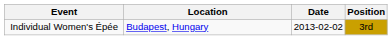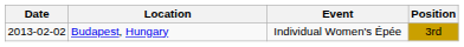 <table class="wikitable" style="text-align:center;">
 <tr>
+<th>Date</th>
+<th style="width:17em">Location</th>
 <th style="width:12em">Event</th>
-<th style="width:17em">Location</th>
-<th>Date</th>
 <th>Position</th>
 </tr>
 <tr>
+<td>2013-02-02</td>
+<td rowspan="1" align="left"> <a href='#'>Budapest</a>, <a href='#'>Hungary</a></td>
 <td>Individual Women's Épée</td>
-<td rowspan="1" align="left"> <a href='#'>Budapest</a>, <a href='#'>Hungary</a></td>
-<td>2013-02-02</td>
 <td bgcolor="caramel">3rd</td>
 </tr>
 </table>
